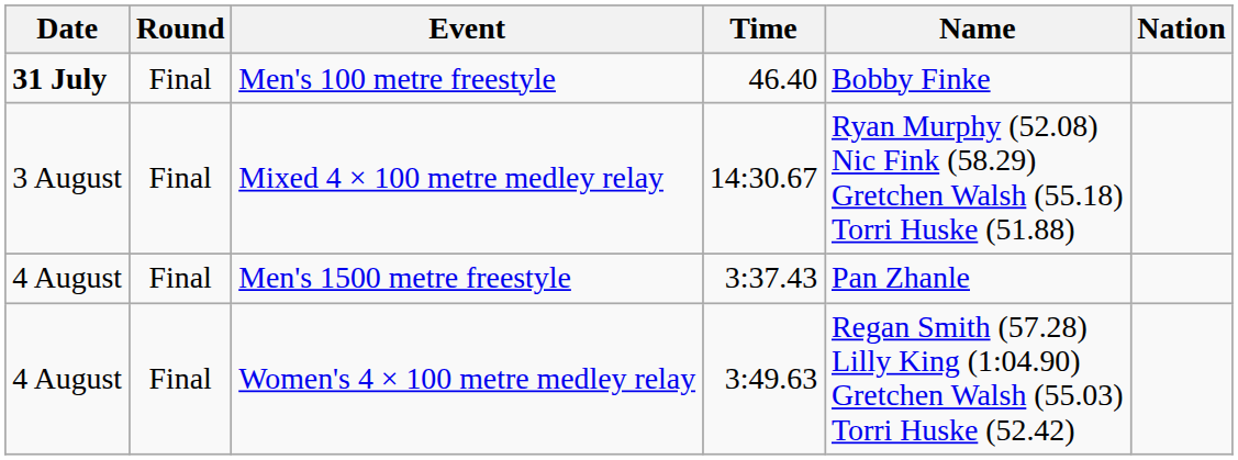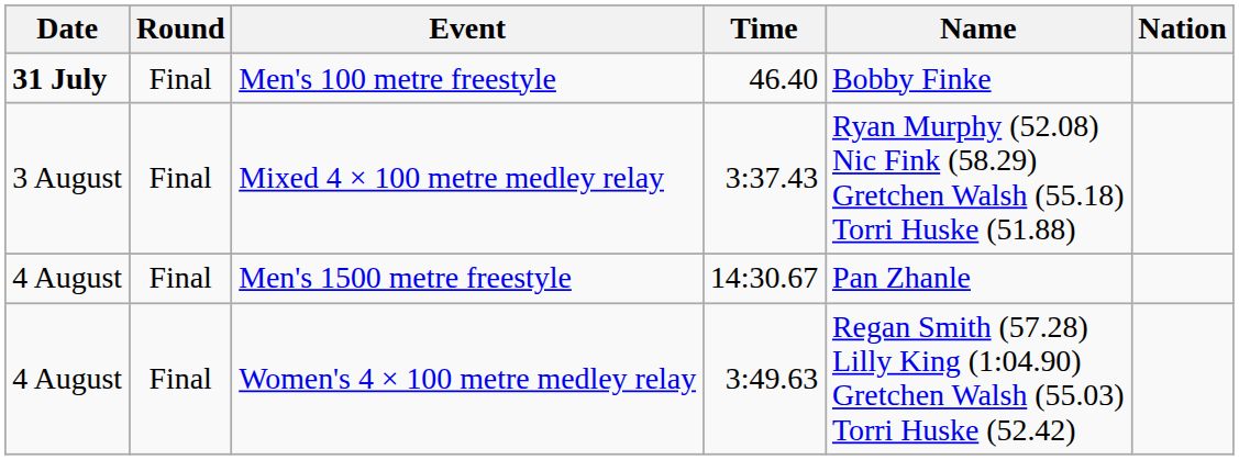 <table class="wikitable">
 <tr>
 <th scope="col">Date</th>
 <th scope="col">Round</th>
 <th scope="col">Event</th>
 <th scope="col">Time</th>
 <th scope="col">Name</th>
 <th scope="col">Nation</th>
 </tr>
 <tr>
 <td><strong>31 July</strong></td>
 <td style="text-align:center;">Final</td>
 <td><a href='#'>Men's 100 metre freestyle</a></td>
 <td align="right">46.40</td>
 <td><a href='#'>Bobby Finke</a></td>
 <td></td>
 </tr>
 <tr>
 <td>3 August</td>
 <td style="text-align:center;">Final</td>
 <td><a href='#'>Mixed 4 × 100 metre medley relay</a></td>
-<td align="right">14:30.67</td>
+<td align="right">3:37.43</td>
 <td><a href='#'>Ryan Murphy</a> (52.08)<br><a href='#'>Nic Fink</a> (58.29)<br><a href='#'>Gretchen Walsh</a> (55.18)<br><a href='#'>Torri Huske</a> (51.88)</td>
 <td></td>
 </tr>
 <tr>
 <td>4 August</td>
 <td style="text-align:center;">Final</td>
 <td><a href='#'>Men's 1500 metre freestyle</a></td>
-<td align="right">3:37.43</td>
+<td align="right">14:30.67</td>
 <td><a href='#'>Pan Zhanle</a></td>
 <td></td>
 </tr>
 <tr>
 <td>4 August</td>
 <td style="text-align:center;">Final</td>
 <td><a href='#'>Women's 4 × 100 metre medley relay</a></td>
 <td align="right">3:49.63</td>
 <td><a href='#'>Regan Smith</a> (57.28)<br><a href='#'>Lilly King</a> (1:04.90)<br><a href='#'>Gretchen Walsh</a> (55.03)<br><a href='#'>Torri Huske</a> (52.42)</td>
 <td></td>
 </tr>
 </table>
